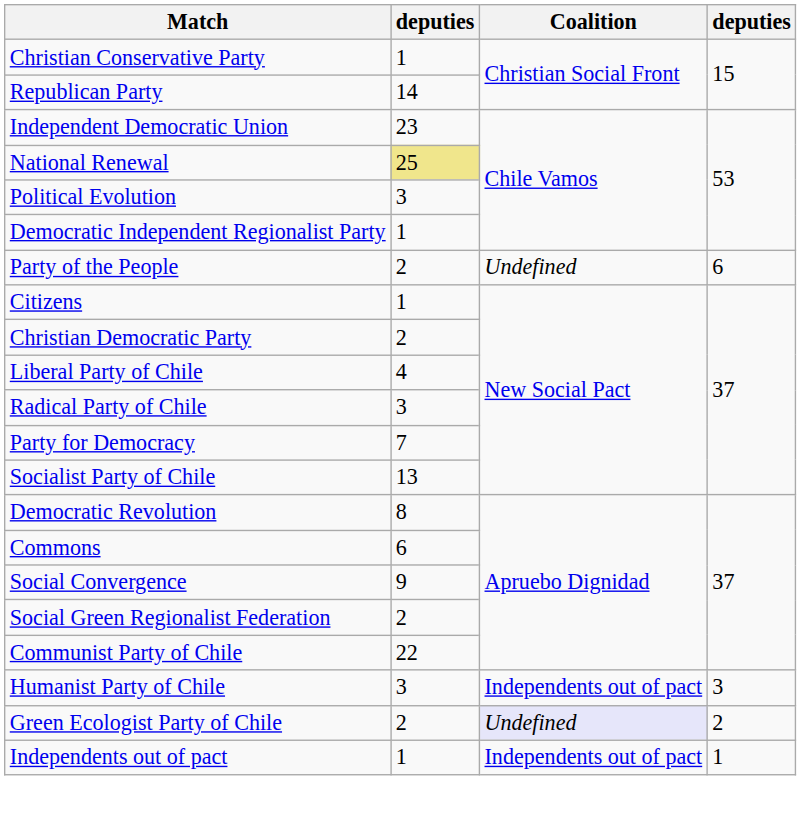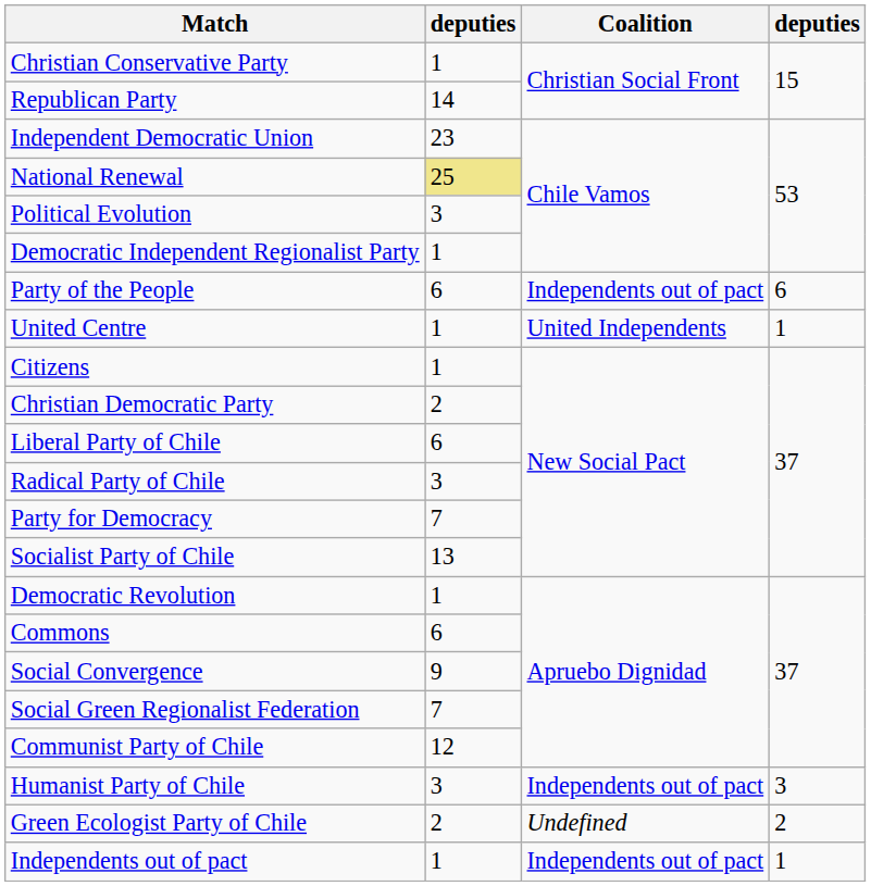 <table class="wikitable">
 <tr>
 <th>Match</th>
 <th>deputies</th>
 <th>Coalition</th>
 <th>deputies</th>
 </tr>
 <tr>
 <td><a href='#'>Christian Conservative Party</a></td>
 <td>1</td>
 <td rowspan="2"><a href='#'>Christian Social Front</a></td>
 <td rowspan="2">15</td>
 </tr>
 <tr>
 <td><a href='#'>Republican Party</a></td>
 <td>14</td>
 </tr>
 <tr>
 <td><a href='#'>Independent Democratic Union</a></td>
 <td>23</td>
 <td rowspan="4"><a href='#'>Chile Vamos</a></td>
 <td rowspan="4">53</td>
 </tr>
 <tr>
 <td><a href='#'>National Renewal</a></td>
 <td style="background: khaki;">25</td>
 </tr>
 <tr>
 <td><a href='#'>Political Evolution</a></td>
 <td>3</td>
 </tr>
 <tr>
 <td><a href='#'>Democratic Independent Regionalist Party</a></td>
 <td>1</td>
 </tr>
 <tr>
 <td><a href='#'>Party of the People</a></td>
-<td>2</td>
-<td><em>Undefined</em></td>
 <td>6</td>
+<td><a href='#'>Independents out of pact</a></td>
+<td>6</td>
+</tr>
+<tr>
+<td><a href='#'>United Centre</a></td>
+<td>1</td>
+<td><a href='#'>United Independents</a></td>
+<td>1</td>
 </tr>
 <tr>
 <td><a href='#'>Citizens</a></td>
 <td>1</td>
 <td rowspan="6"><a href='#'>New Social Pact</a></td>
 <td rowspan="6">37</td>
 </tr>
 <tr>
 <td><a href='#'>Christian Democratic Party</a></td>
 <td>2</td>
 </tr>
 <tr>
 <td><a href='#'>Liberal Party of Chile</a></td>
-<td>4</td>
+<td>6</td>
 </tr>
 <tr>
 <td><a href='#'>Radical Party of Chile</a></td>
 <td>3</td>
 </tr>
 <tr>
 <td><a href='#'>Party for Democracy</a></td>
 <td>7</td>
 </tr>
 <tr>
 <td><a href='#'>Socialist Party of Chile</a></td>
 <td>13</td>
 </tr>
 <tr>
 <td><a href='#'>Democratic Revolution</a></td>
-<td>8</td>
+<td>1</td>
 <td rowspan="5"><a href='#'>Apruebo Dignidad</a></td>
 <td rowspan="5">37</td>
 </tr>
 <tr>
 <td><a href='#'>Commons</a></td>
 <td>6</td>
 </tr>
 <tr>
 <td><a href='#'>Social Convergence</a></td>
 <td>9</td>
 </tr>
 <tr>
 <td><a href='#'>Social Green Regionalist Federation</a></td>
-<td>2</td>
+<td>7</td>
 </tr>
 <tr>
 <td><a href='#'>Communist Party of Chile</a></td>
-<td>22</td>
+<td>12</td>
 </tr>
 <tr>
 <td><a href='#'>Humanist Party of Chile</a></td>
 <td>3</td>
 <td><a href='#'>Independents out of pact</a></td>
 <td>3</td>
 </tr>
 <tr>
 <td><a href='#'>Green Ecologist Party of Chile</a></td>
 <td>2</td>
-<td style="background: lavender;"><em>Undefined</em></td>
+<td><em>Undefined</em></td>
 <td>2</td>
 </tr>
 <tr>
 <td><a href='#'>Independents out of pact</a></td>
 <td>1</td>
 <td><a href='#'>Independents out of pact</a></td>
 <td>1</td>
 </tr>
 </table>
